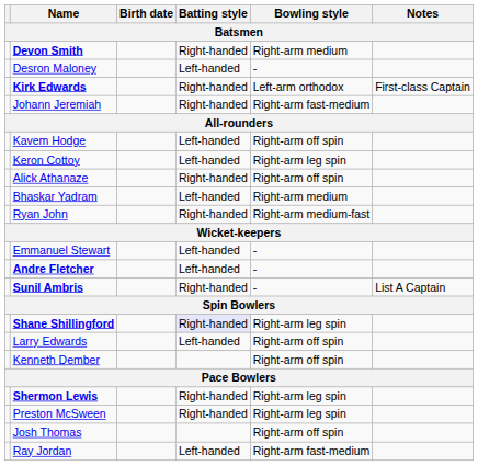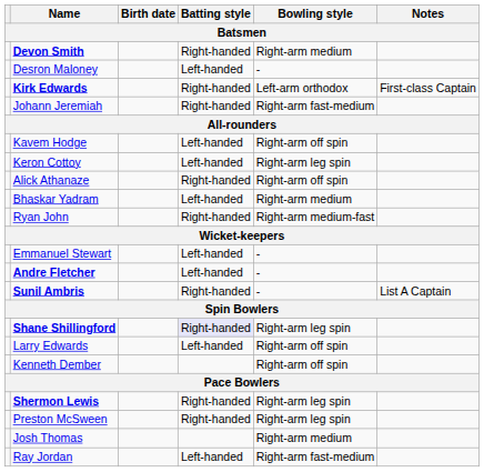 <table class="wikitable" style="font-size:95%">
 <tr>
 <th></th>
 <th>Name</th>
 <th>Birth date</th>
 <th>Batting style</th>
 <th>Bowling style</th>
 <th>Notes</th>
 </tr>
 <tr>
 <th colspan="6">Batsmen</th>
 </tr>
 <tr>
 <td></td>
 <td><strong><a href='#'>Devon Smith</a></strong></td>
 <td></td>
 <td>Right-handed</td>
 <td>Right-arm medium</td>
 <td></td>
 </tr>
 <tr>
 <td></td>
 <td><a href='#'>Desron Maloney</a></td>
 <td></td>
 <td>Left-handed</td>
 <td>-</td>
 <td></td>
 </tr>
 <tr>
 <td></td>
 <td><strong><a href='#'>Kirk Edwards</a></strong></td>
 <td></td>
 <td>Right-handed</td>
 <td>Left-arm orthodox</td>
 <td>First-class Captain</td>
 </tr>
 <tr>
 <td></td>
 <td><a href='#'>Johann Jeremiah</a></td>
 <td></td>
 <td>Right-handed</td>
 <td>Right-arm fast-medium</td>
 <td></td>
 </tr>
 <tr>
 <th colspan="6">All-rounders</th>
 </tr>
 <tr>
 <td></td>
 <td><a href='#'>Kavem Hodge</a></td>
 <td></td>
 <td>Left-handed</td>
 <td>Right-arm off spin</td>
 <td></td>
 </tr>
 <tr>
 <td></td>
 <td><a href='#'>Keron Cottoy</a></td>
 <td></td>
 <td>Left-handed</td>
 <td>Right-arm leg spin</td>
 <td></td>
 </tr>
 <tr>
 <td></td>
 <td><a href='#'>Alick Athanaze</a></td>
 <td></td>
 <td>Right-handed</td>
 <td>Right-arm off spin</td>
 <td></td>
 </tr>
 <tr>
 <td></td>
 <td><a href='#'>Bhaskar Yadram</a></td>
 <td></td>
 <td>Left-handed</td>
 <td>Right-arm medium</td>
 <td></td>
 </tr>
 <tr>
 <td></td>
 <td><a href='#'>Ryan John</a></td>
 <td></td>
 <td>Right-handed</td>
 <td>Right-arm medium-fast</td>
 <td></td>
 </tr>
 <tr>
 <th colspan="6">Wicket-keepers</th>
 </tr>
 <tr>
 <td></td>
 <td><a href='#'>Emmanuel Stewart</a></td>
 <td></td>
 <td>Left-handed</td>
 <td>-</td>
 <td></td>
 </tr>
 <tr>
 <td></td>
 <td><strong><a href='#'>Andre Fletcher</a></strong></td>
 <td></td>
 <td>Left-handed</td>
 <td>-</td>
 <td></td>
 </tr>
 <tr>
 <td></td>
 <td><strong><a href='#'>Sunil Ambris</a></strong></td>
 <td></td>
 <td>Right-handed</td>
 <td>-</td>
 <td>List A Captain</td>
 </tr>
 <tr>
 <th colspan="6">Spin Bowlers</th>
 </tr>
 <tr>
 <td></td>
 <td><strong><a href='#'>Shane Shillingford</a></strong></td>
 <td></td>
 <td style="background: lavender;">Right-handed</td>
 <td>Right-arm leg spin</td>
 <td></td>
 </tr>
 <tr>
 <td></td>
 <td><a href='#'>Larry Edwards</a></td>
 <td></td>
 <td>Left-handed</td>
 <td>Right-arm off spin</td>
 <td></td>
 </tr>
 <tr>
 <td></td>
 <td><a href='#'>Kenneth Dember</a></td>
 <td></td>
 <td></td>
 <td>Right-arm off spin</td>
 <td></td>
 </tr>
 <tr>
 <th colspan="6">Pace Bowlers</th>
 </tr>
 <tr>
 <td></td>
 <td><strong><a href='#'>Shermon Lewis</a></strong></td>
 <td></td>
 <td>Right-handed</td>
 <td>Right-arm leg spin</td>
 <td></td>
 </tr>
 <tr>
 <td></td>
 <td><a href='#'>Preston McSween</a></td>
 <td></td>
 <td>Right-handed</td>
 <td>Right-arm leg spin</td>
 <td></td>
 </tr>
 <tr>
 <td></td>
 <td><a href='#'>Josh Thomas</a></td>
 <td></td>
 <td></td>
-<td>Right-arm off spin</td>
+<td>Right-arm medium</td>
 <td></td>
 </tr>
 <tr>
 <td></td>
 <td><a href='#'>Ray Jordan</a></td>
 <td></td>
 <td>Left-handed</td>
 <td>Right-arm fast-medium</td>
 <td></td>
 </tr>
 </table>
